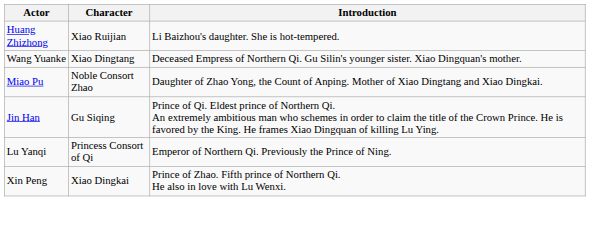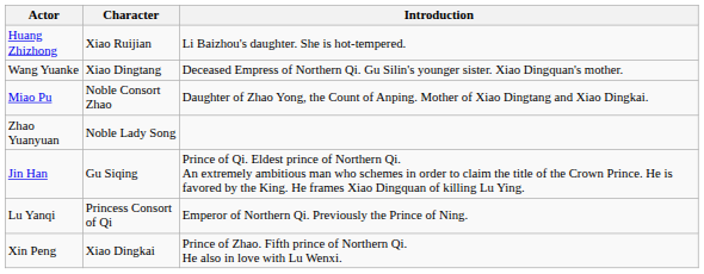 <table class="wikitable">
 <tr>
 <th>Actor</th>
 <th>Character</th>
 <th>Introduction</th>
 </tr>
 <tr>
 <td><a href='#'>Huang Zhizhong</a></td>
 <td>Xiao Ruijian</td>
 <td>Li Baizhou's daughter. She is hot-tempered.</td>
 </tr>
 <tr>
 <td>Wang Yuanke</td>
 <td>Xiao Dingtang</td>
 <td>Deceased Empress of Northern Qi. Gu Silin's younger sister. Xiao Dingquan's mother.</td>
 </tr>
 <tr>
 <td><a href='#'>Miao Pu</a></td>
 <td>Noble Consort Zhao</td>
 <td>Daughter of Zhao Yong, the Count of Anping. Mother of Xiao Dingtang and Xiao Dingkai.</td>
 </tr>
 <tr>
+<td>Zhao Yuanyuan</td>
+<td>Noble Lady Song</td>
+<td></td>
+</tr>
+<tr>
 <td><a href='#'>Jin Han</a></td>
 <td>Gu Siqing</td>
 <td>Prince of Qi. Eldest prince of Northern Qi.<br> An extremely ambitious man who schemes in order to claim the title of the Crown Prince. He is favored by the King. He frames Xiao Dingquan of killing Lu Ying.</td>
 </tr>
 <tr>
 <td>Lu Yanqi</td>
 <td>Princess Consort of Qi</td>
 <td>Emperor of Northern Qi. Previously the Prince of Ning.</td>
 </tr>
 <tr>
 <td>Xin Peng</td>
 <td>Xiao Dingkai</td>
 <td>Prince of Zhao. Fifth prince of Northern Qi.<br> He also in love with Lu Wenxi.</td>
 </tr>
 </table>
